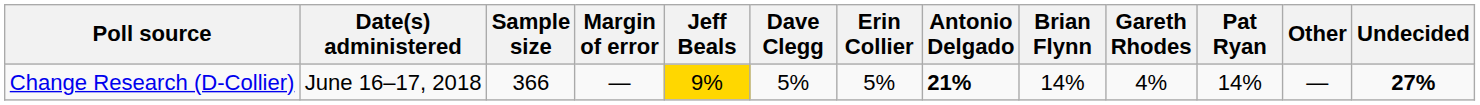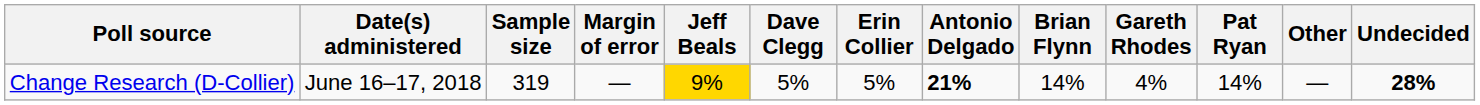 <table class="wikitable">
 <tr>
 <th>Poll source</th>
 <th>Date(s)<br>administered</th>
 <th>Sample<br>size</th>
 <th>Margin<br>of error</th>
 <th style="width:55px;">Jeff<br>Beals</th>
 <th style="width:55px;">Dave<br>Clegg</th>
 <th style="width:55px;">Erin<br>Collier</th>
 <th style="width:55px;">Antonio<br>Delgado</th>
 <th style="width:55px;">Brian<br>Flynn</th>
 <th style="width:55px;">Gareth<br>Rhodes</th>
 <th style="width:55px;">Pat<br>Ryan</th>
 <th>Other</th>
 <th>Undecided</th>
 </tr>
 <tr>
 <td><a href='#'>Change Research (D-Collier)</a></td>
 <td align=center>June 16–17, 2018</td>
-<td align=center>366</td>
+<td align=center>319</td>
 <td align=center>—</td>
 <td align=center style="background: gold;">9%</td>
 <td align=center>5%</td>
 <td align=center>5%</td>
 <td><strong>21%</strong></td>
 <td align=center>14%</td>
 <td align=center>4%</td>
 <td align=center>14%</td>
 <td align=center>—</td>
-<td align=center ><strong>27%</strong></td>
+<td align=center ><strong>28%</strong></td>
 </tr>
 </table>
